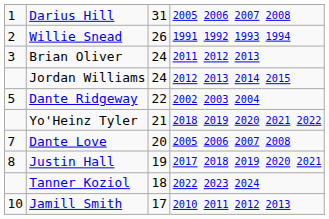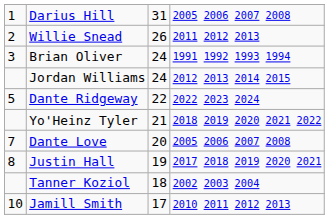 <table class="wikitable">
 <tr>
 </tr>
 <tr>
 <td>1</td>
 <td><a href='#'>Darius Hill</a></td>
 <td>31</td>
 <td style="font-size:80%;"><a href='#'>2005</a> <a href='#'>2006</a> <a href='#'>2007</a> <a href='#'>2008</a></td>
 </tr>
 <tr>
 <td>2</td>
 <td><a href='#'>Willie Snead</a></td>
 <td>26</td>
-<td style="font-size:80%;"><a href='#'>1991</a> <a href='#'>1992</a> <a href='#'>1993</a> <a href='#'>1994</a></td>
+<td style="font-size:80%;"><a href='#'>2011</a> <a href='#'>2012</a> <a href='#'>2013</a></td>
 </tr>
 <tr>
 <td>3</td>
 <td>Brian Oliver</td>
 <td>24</td>
-<td style="font-size:80%;"><a href='#'>2011</a> <a href='#'>2012</a> <a href='#'>2013</a></td>
+<td style="font-size:80%;"><a href='#'>1991</a> <a href='#'>1992</a> <a href='#'>1993</a> <a href='#'>1994</a></td>
 </tr>
 <tr>
 <td></td>
 <td>Jordan Williams</td>
 <td>24</td>
 <td style="font-size:80%;"><a href='#'>2012</a> <a href='#'>2013</a> <a href='#'>2014</a> <a href='#'>2015</a></td>
 </tr>
 <tr>
 <td>5</td>
 <td><a href='#'>Dante Ridgeway</a></td>
 <td>22</td>
-<td style="font-size:80%;"><a href='#'>2002</a> <a href='#'>2003</a> <a href='#'>2004</a></td>
+<td style="font-size:80%;"><a href='#'>2022</a> <a href='#'>2023</a> <a href='#'>2024</a></td>
 </tr>
 <tr>
 <td></td>
 <td>Yo'Heinz Tyler</td>
 <td>21</td>
 <td style="font-size:80%;"><a href='#'>2018</a> <a href='#'>2019</a> <a href='#'>2020</a> <a href='#'>2021</a> <a href='#'>2022</a></td>
 </tr>
 <tr>
 <td>7</td>
 <td><a href='#'>Dante Love</a></td>
 <td>20</td>
 <td style="font-size:80%;"><a href='#'>2005</a> <a href='#'>2006</a> <a href='#'>2007</a> <a href='#'>2008</a></td>
 </tr>
 <tr>
 <td>8</td>
 <td><a href='#'>Justin Hall</a></td>
 <td>19</td>
 <td style="font-size:80%;"><a href='#'>2017</a> <a href='#'>2018</a> <a href='#'>2019</a> <a href='#'>2020</a> <a href='#'>2021</a></td>
 </tr>
 <tr>
 <td></td>
 <td><a href='#'>Tanner Koziol</a></td>
 <td>18</td>
-<td style="font-size:80%;"><a href='#'>2022</a> <a href='#'>2023</a> <a href='#'>2024</a></td>
+<td style="font-size:80%;"><a href='#'>2002</a> <a href='#'>2003</a> <a href='#'>2004</a></td>
 </tr>
 <tr>
 <td>10</td>
 <td><a href='#'>Jamill Smith</a></td>
 <td>17</td>
 <td style="font-size:80%;"><a href='#'>2010</a> <a href='#'>2011</a> <a href='#'>2012</a> <a href='#'>2013</a></td>
 </tr>
 </table>
